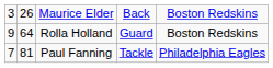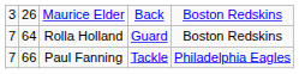 <table class="wikitable" style="text-align:center">
 <tr>
 <td>3</td>
 <td>26</td>
 <td><a href='#'>Maurice Elder</a></td>
 <td><a href='#'>Back</a></td>
 <td><a href='#'>Boston Redskins</a></td>
 </tr>
 <tr>
-<td>9</td>
+<td>7</td>
 <td>64</td>
 <td>Rolla Holland</td>
 <td><a href='#'>Guard</a></td>
 <td>Boston Redskins</td>
 </tr>
 <tr>
 <td>7</td>
-<td>81</td>
+<td>66</td>
 <td>Paul Fanning</td>
 <td><a href='#'>Tackle</a></td>
 <td><a href='#'>Philadelphia Eagles</a></td>
 </tr>
 </table>
